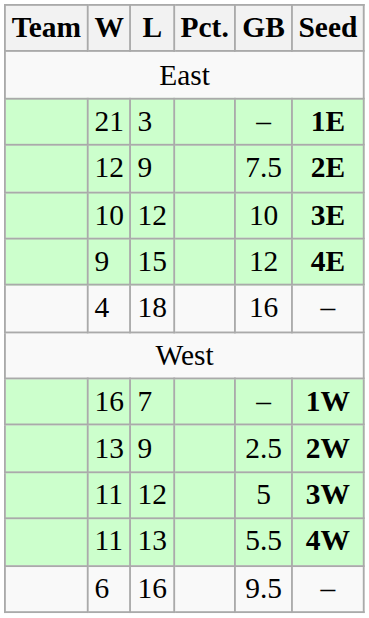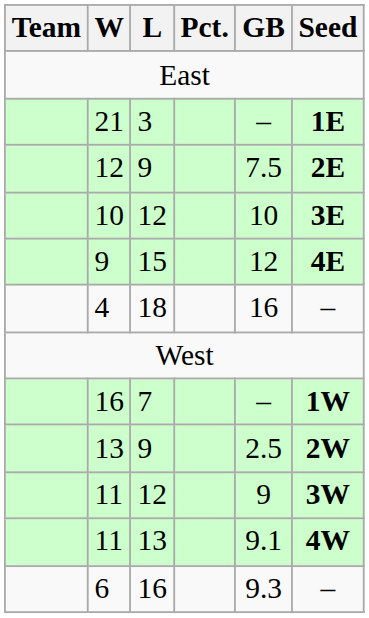 <table class=wikitable>
 <tr>
 <th>Team</th>
 <th>W</th>
 <th>L</th>
 <th>Pct.</th>
 <th>GB</th>
 <th>Seed</th>
 </tr>
 <tr>
 <td colspan=6 style="text-align:center;">East</td>
 </tr>
 <tr bgcolor="#ccffcc">
 <td></td>
 <td>21</td>
 <td>3</td>
 <td></td>
 <td style="text-align:center;">–</td>
 <td style="text-align:center;"><strong>1E</strong></td>
 </tr>
 <tr bgcolor="#ccffcc">
 <td></td>
 <td>12</td>
 <td>9</td>
 <td></td>
 <td style="text-align:center;">7.5</td>
 <td style="text-align:center;"><strong>2E</strong></td>
 </tr>
 <tr bgcolor="#ccffcc">
 <td></td>
 <td>10</td>
 <td>12</td>
 <td></td>
 <td style="text-align:center;">10</td>
 <td style="text-align:center;"><strong>3E</strong></td>
 </tr>
 <tr bgcolor="#ccffcc">
 <td></td>
 <td>9</td>
 <td>15</td>
 <td></td>
 <td style="text-align:center;">12</td>
 <td style="text-align:center;"><strong>4E</strong></td>
 </tr>
 <tr>
 <td></td>
 <td>4</td>
 <td>18</td>
 <td></td>
 <td style="text-align:center;">16</td>
 <td style="text-align:center;">–</td>
 </tr>
 <tr>
 <td colspan=6 style="text-align:center;">West</td>
 </tr>
 <tr bgcolor="#ccffcc">
 <td></td>
 <td>16</td>
 <td>7</td>
 <td></td>
 <td style="text-align:center;">–</td>
 <td style="text-align:center;"><strong>1W</strong></td>
 </tr>
 <tr bgcolor="#ccffcc">
 <td></td>
 <td>13</td>
 <td>9</td>
 <td></td>
 <td style="text-align:center;">2.5</td>
 <td style="text-align:center;"><strong>2W</strong></td>
 </tr>
 <tr bgcolor="#ccffcc">
 <td></td>
 <td>11</td>
 <td>12</td>
 <td></td>
-<td style="text-align:center;">5</td>
+<td style="text-align:center;">9</td>
 <td style="text-align:center;"><strong>3W</strong></td>
 </tr>
 <tr bgcolor="#ccffcc">
 <td></td>
 <td>11</td>
 <td>13</td>
 <td></td>
-<td style="text-align:center;">5.5</td>
+<td style="text-align:center;">9.1</td>
 <td style="text-align:center;"><strong>4W</strong></td>
 </tr>
 <tr>
 <td></td>
 <td>6</td>
 <td>16</td>
 <td></td>
-<td style="text-align:center;">9.5</td>
+<td style="text-align:center;">9.3</td>
 <td style="text-align:center;">–</td>
 </tr>
 </table>
